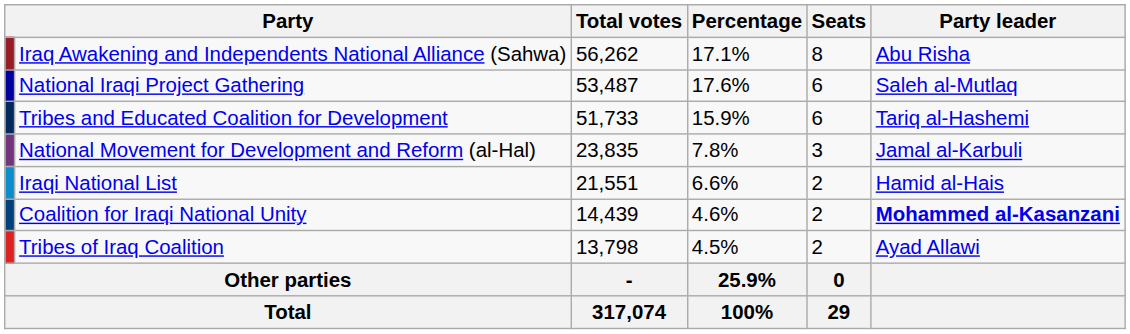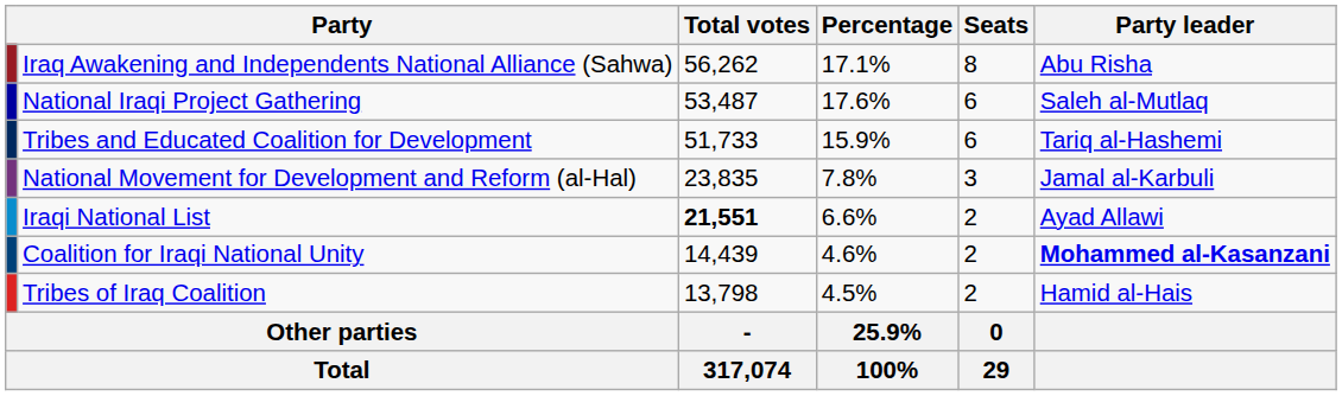 <table class="wikitable sortable" style="border:1px solid #8888aa; background:#f8f8f8; padding:0; font-size:90%;">
 <tr style="background:#e9e9e9;">
 <th colspan=2>Party</th>
 <th>Total votes</th>
 <th>Percentage</th>
 <th>Seats</th>
 <th>Party leader</th>
 </tr>
 <tr>
 <td style="background:#981c24;"></td>
 <td><a href='#'>Iraq Awakening and Independents National Alliance</a> (Sahwa)</td>
 <td>56,262</td>
 <td>17.1%</td>
 <td>8</td>
 <td><a href='#'>Abu Risha</a></td>
 </tr>
 <tr>
 <td style="background:#00009f;"></td>
 <td><a href='#'>National Iraqi Project Gathering</a></td>
 <td>53,487</td>
 <td>17.6%</td>
 <td>6</td>
 <td><a href='#'>Saleh al-Mutlaq</a></td>
 </tr>
 <tr>
 <td style="background:#00295f;"></td>
 <td><a href='#'>Tribes and Educated Coalition for Development</a></td>
 <td>51,733</td>
 <td>15.9%</td>
 <td>6</td>
 <td><a href='#'>Tariq al-Hashemi</a></td>
 </tr>
 <tr>
 <td style="background:#73337d;"></td>
 <td><a href='#'>National Movement for Development and Reform</a> (al-Hal)</td>
 <td>23,835</td>
 <td>7.8%</td>
 <td>3</td>
 <td><a href='#'>Jamal al-Karbuli</a></td>
 </tr>
 <tr>
 <td style="background:#098dcd;"></td>
 <td><a href='#'>Iraqi National List</a></td>
-<td>21,551</td>
+<td><strong>21,551</strong></td>
 <td>6.6%</td>
 <td>2</td>
-<td><a href='#'>Hamid al-Hais</a></td>
+<td><a href='#'>Ayad Allawi</a></td>
 </tr>
 <tr>
 <td style="background:#004179;"></td>
 <td><a href='#'>Coalition for Iraqi National Unity</a></td>
 <td>14,439</td>
 <td>4.6%</td>
 <td>2</td>
 <td><strong><a href='#'>Mohammed al-Kasanzani</a></strong></td>
 </tr>
 <tr>
 <td style="background:#dd2221;"></td>
 <td><a href='#'>Tribes of Iraq Coalition</a></td>
 <td>13,798</td>
 <td>4.5%</td>
 <td>2</td>
-<td><a href='#'>Ayad Allawi</a></td>
+<td><a href='#'>Hamid al-Hais</a></td>
 </tr>
 <tr>
 <th colspan=2>Other parties</th>
 <th>-</th>
 <th>25.9%</th>
 <th>0</th>
 <th></th>
 </tr>
 <tr>
 <th colspan=2><strong>Total</strong></th>
 <th>317,074</th>
 <th><strong>100%</strong></th>
 <th><strong>29</strong></th>
 <th></th>
 </tr>
 </table>
